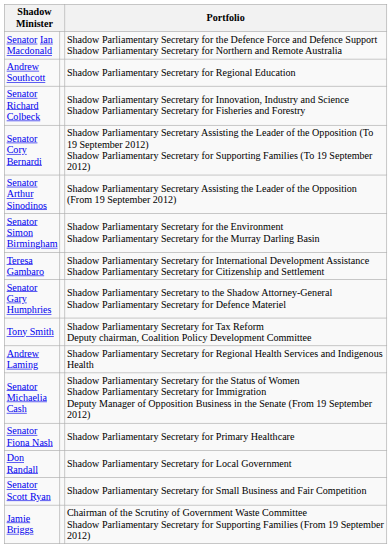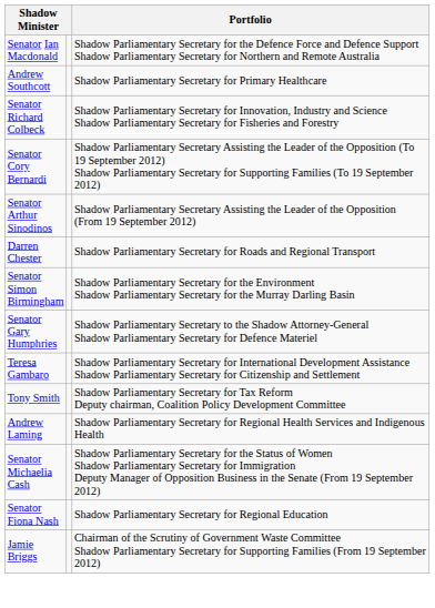 <table class="wikitable">
 <tr>
 <th width=80 colspan="2">Shadow Minister</th>
 <th width=750>Portfolio</th>
 </tr>
 <tr>
 <td><a href='#'>Senator</a> <a href='#'>Ian Macdonald</a></td>
 <td></td>
 <td>Shadow Parliamentary Secretary for the Defence Force and Defence Support<br>Shadow Parliamentary Secretary for Northern and Remote Australia</td>
 </tr>
 <tr>
 <td><a href='#'>Andrew Southcott</a> </td>
 <td></td>
-<td>Shadow Parliamentary Secretary for Regional Education</td>
+<td>Shadow Parliamentary Secretary for Primary Healthcare</td>
 </tr>
 <tr>
 <td><a href='#'>Senator</a> <a href='#'>Richard Colbeck</a></td>
 <td></td>
 <td>Shadow Parliamentary Secretary for Innovation, Industry and Science<br>Shadow Parliamentary Secretary for Fisheries and Forestry</td>
 </tr>
 <tr>
 <td><a href='#'>Senator</a> <a href='#'>Cory Bernardi</a></td>
 <td></td>
 <td>Shadow Parliamentary Secretary Assisting the Leader of the Opposition (To 19 September 2012)<br>Shadow Parliamentary Secretary for Supporting Families (To 19 September 2012)</td>
 </tr>
 <tr>
 <td><a href='#'>Senator</a> <a href='#'>Arthur Sinodinos</a></td>
 <td></td>
 <td>Shadow Parliamentary Secretary Assisting the Leader of the Opposition (From 19 September 2012)</td>
 </tr>
 <tr>
+<td><a href='#'>Darren Chester</a> </td>
+<td></td>
+<td>Shadow Parliamentary Secretary for Roads and Regional Transport</td>
+</tr>
+<tr>
 <td><a href='#'>Senator</a> <a href='#'>Simon Birmingham</a></td>
 <td></td>
 <td>Shadow Parliamentary Secretary for the Environment<br>Shadow Parliamentary Secretary for the Murray Darling Basin</td>
 </tr>
 <tr>
+<td><a href='#'>Senator</a> <a href='#'>Gary Humphries</a></td>
+<td></td>
+<td>Shadow Parliamentary Secretary to the Shadow Attorney-General<br>Shadow Parliamentary Secretary for Defence Materiel</td>
+</tr>
+<tr>
 <td><a href='#'>Teresa Gambaro</a> </td>
 <td></td>
 <td>Shadow Parliamentary Secretary for International Development Assistance<br>Shadow Parliamentary Secretary for Citizenship and Settlement</td>
-</tr>
-<tr>
-<td><a href='#'>Senator</a> <a href='#'>Gary Humphries</a></td>
-<td></td>
-<td>Shadow Parliamentary Secretary to the Shadow Attorney-General<br>Shadow Parliamentary Secretary for Defence Materiel</td>
 </tr>
 <tr>
 <td><a href='#'>Tony Smith</a> </td>
 <td></td>
 <td>Shadow Parliamentary Secretary for Tax Reform<br>Deputy chairman, Coalition Policy Development Committee</td>
 </tr>
 <tr>
 <td><a href='#'>Andrew Laming</a> </td>
 <td></td>
 <td>Shadow Parliamentary Secretary for Regional Health Services and Indigenous Health</td>
 </tr>
 <tr>
 <td><a href='#'>Senator</a> <a href='#'>Michaelia Cash</a></td>
 <td></td>
 <td>Shadow Parliamentary Secretary for the Status of Women<br>Shadow Parliamentary Secretary for Immigration<br>Deputy Manager of Opposition Business in the Senate (From 19 September 2012)</td>
 </tr>
 <tr>
 <td><a href='#'>Senator</a> <a href='#'>Fiona Nash</a></td>
 <td></td>
-<td>Shadow Parliamentary Secretary for Primary Healthcare</td>
-</tr>
-<tr>
-<td><a href='#'>Don Randall</a> </td>
-<td></td>
-<td>Shadow Parliamentary Secretary for Local Government</td>
-</tr>
-<tr>
-<td><a href='#'>Senator</a> <a href='#'>Scott Ryan</a></td>
-<td></td>
-<td>Shadow Parliamentary Secretary for Small Business and Fair Competition</td>
+<td>Shadow Parliamentary Secretary for Regional Education</td>
 </tr>
 <tr>
 <td><a href='#'>Jamie Briggs</a> </td>
 <td></td>
 <td>Chairman of the Scrutiny of Government Waste Committee<br>Shadow Parliamentary Secretary for Supporting Families (From 19 September 2012)</td>
 </tr>
 </table>
